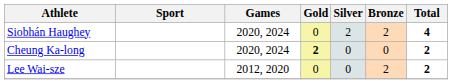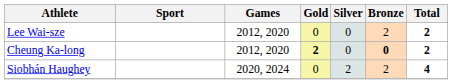 <table class="wikitable">
 <tr>
 <th width=150>Athlete</th>
 <th width=150>Sport</th>
 <th width=100>Games</th>
 <th> Gold</th>
 <th> Silver</th>
 <th> Bronze</th>
 <th width=50>Total</th>
 </tr>
 <tr align="center" valign="middle" bgcolor="#FFFFFF">
+<td align=left><a href='#'>Lee Wai-sze</a></td>
+<td align=left></td>
+<td>2012, 2020</td>
+<td style="background:#F7F6A8;">0</td>
+<td style="background:#DCE5E5;">0</td>
+<td style="background:#FFDAB9;">2</td>
+<td><strong>2</strong></td>
+</tr>
+<tr align="center" valign="middle" bgcolor="#FFFFFF">
+<td align=left><a href='#'>Cheung Ka-long</a></td>
+<td align=left></td>
+<td>2012, 2020</td>
+<td style="background:#F7F6A8;"><strong>2</strong></td>
+<td style="background:#DCE5E5;">0</td>
+<td style="background:#FFDAB9;"><strong>0</strong></td>
+<td><strong>2</strong></td>
+</tr>
+<tr align="center" valign="middle" bgcolor="#FFFFFF">
 <td align=left><a href='#'>Siobhán Haughey</a></td>
 <td align=left></td>
 <td>2020, 2024</td>
 <td style="background:#F7F6A8;">0</td>
 <td style="background:#DCE5E5;">2</td>
 <td style="background:#FFDAB9;">2</td>
 <td><strong>4</strong></td>
 </tr>
-<tr align="center" valign="middle" bgcolor="#FFFFFF">
-<td align=left><a href='#'>Cheung Ka-long</a></td>
-<td align=left></td>
-<td>2020, 2024</td>
-<td style="background:#F7F6A8;"><strong>2</strong></td>
-<td style="background:#DCE5E5;">0</td>
-<td style="background:#FFDAB9;">0</td>
-<td><strong>2</strong></td>
-</tr>
-<tr align="center" valign="middle" bgcolor="#FFFFFF">
-<td align=left><a href='#'>Lee Wai-sze</a></td>
-<td align=left></td>
-<td>2012, 2020</td>
-<td style="background:#F7F6A8;">0</td>
-<td style="background:#DCE5E5;">0</td>
-<td style="background:#FFDAB9;">2</td>
-<td><strong>2</strong></td>
-</tr>
 <tr>
 </tr>
 </table>
